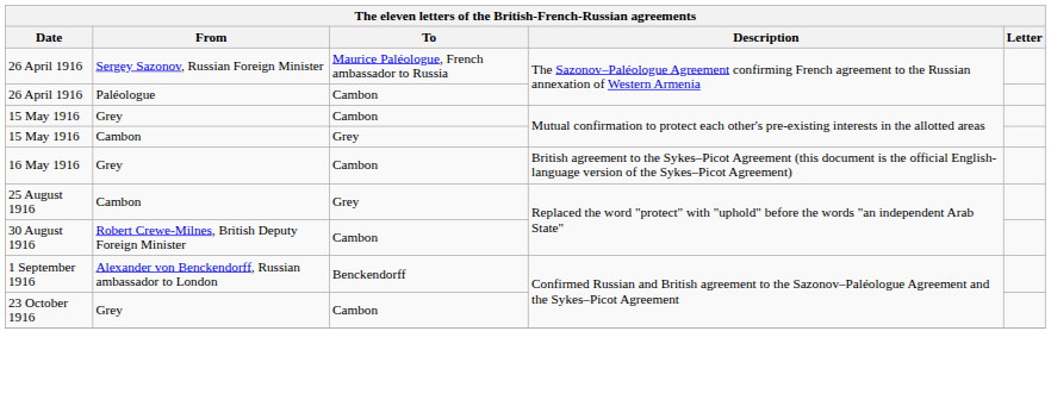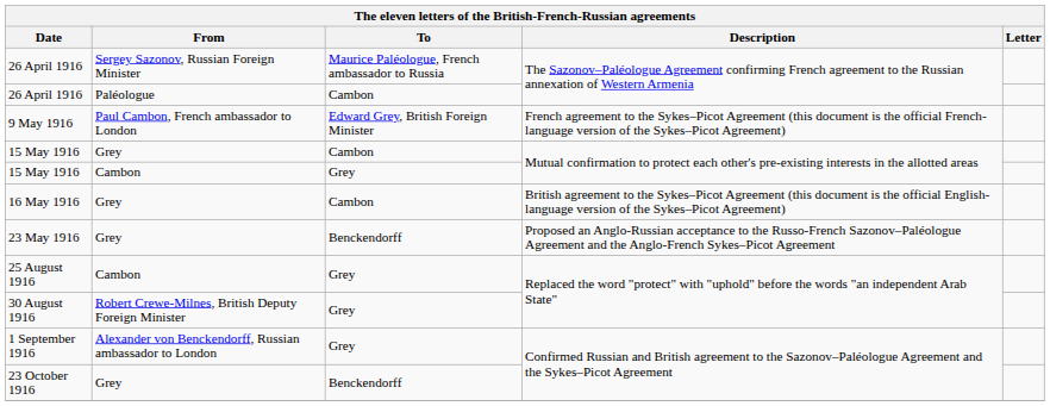 <table class="wikitable mw-collapsible mw-collapsed" style="text-align:left; float:right;">
 <tr>
 <th colspan="5">The eleven letters of the British-French-Russian agreements</th>
 </tr>
 <tr>
 <th>Date</th>
 <th>From</th>
 <th>To</th>
 <th>Description</th>
 <th class=unsortable>Letter</th>
 </tr>
 <tr>
 <td>26 April 1916</td>
 <td><a href='#'>Sergey Sazonov</a>, Russian Foreign Minister</td>
 <td><a href='#'>Maurice Paléologue</a>, French ambassador to Russia</td>
 <td rowspan=2>The <a href='#'>Sazonov–Paléologue Agreement</a> confirming French agreement to the Russian annexation of <a href='#'>Western Armenia</a></td>
 <td></td>
 </tr>
 <tr>
 <td>26 April 1916</td>
 <td>Paléologue</td>
 <td>Cambon</td>
 <td></td>
 </tr>
 <tr>
+<td>9 May 1916</td>
+<td><a href='#'>Paul Cambon</a>, French ambassador to London</td>
+<td><a href='#'>Edward Grey</a>, British Foreign Minister</td>
+<td>French agreement to the Sykes–Picot Agreement (this document is the official French-language version of the Sykes–Picot Agreement)</td>
+<td></td>
+</tr>
+<tr>
 <td>15 May 1916</td>
 <td>Grey</td>
 <td>Cambon</td>
 <td rowspan=2>Mutual confirmation to protect each other's pre-existing interests in the allotted areas</td>
 <td></td>
 </tr>
 <tr>
 <td>15 May 1916</td>
 <td>Cambon</td>
 <td>Grey</td>
 <td></td>
 </tr>
 <tr>
 <td>16 May 1916</td>
 <td>Grey</td>
 <td>Cambon</td>
 <td>British agreement to the Sykes–Picot Agreement (this document is the official English-language version of the Sykes–Picot Agreement)</td>
 <td></td>
 </tr>
 <tr>
+<td>23 May 1916</td>
+<td>Grey</td>
+<td>Benckendorff</td>
+<td>Proposed an Anglo-Russian acceptance to the Russo-French Sazonov–Paléologue Agreement and the Anglo-French Sykes–Picot Agreement</td>
+<td></td>
+</tr>
+<tr>
 <td>25 August 1916</td>
 <td>Cambon</td>
 <td>Grey</td>
 <td rowspan=2>Replaced the word "protect" with "uphold" before the words "an independent Arab State"</td>
 <td></td>
 </tr>
 <tr>
 <td>30 August 1916</td>
 <td><a href='#'>Robert Crewe-Milnes</a>, British Deputy Foreign Minister</td>
-<td>Cambon</td>
+<td>Grey</td>
 <td></td>
 </tr>
 <tr>
 <td>1 September 1916</td>
 <td><a href='#'>Alexander von Benckendorff</a>, Russian ambassador to London</td>
-<td>Benckendorff</td>
+<td>Grey</td>
 <td rowspan=2>Confirmed Russian and British agreement to the Sazonov–Paléologue Agreement and the Sykes–Picot Agreement</td>
 <td></td>
 </tr>
 <tr>
 <td>23 October 1916</td>
 <td>Grey</td>
-<td>Cambon</td>
+<td>Benckendorff</td>
 <td></td>
 </tr>
 <tr>
 </tr>
 </table>
